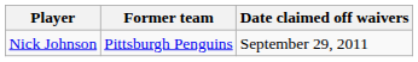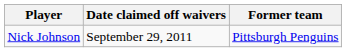 <table class="wikitable">
 <tr>
 <th>Player</th>
+<th>Date claimed off waivers</th>
 <th>Former team</th>
-<th>Date claimed off waivers</th>
 </tr>
 <tr>
 <td><a href='#'>Nick Johnson</a></td>
+<td>September 29, 2011</td>
 <td><a href='#'>Pittsburgh Penguins</a></td>
-<td>September 29, 2011</td>
 </tr>
 </table>
